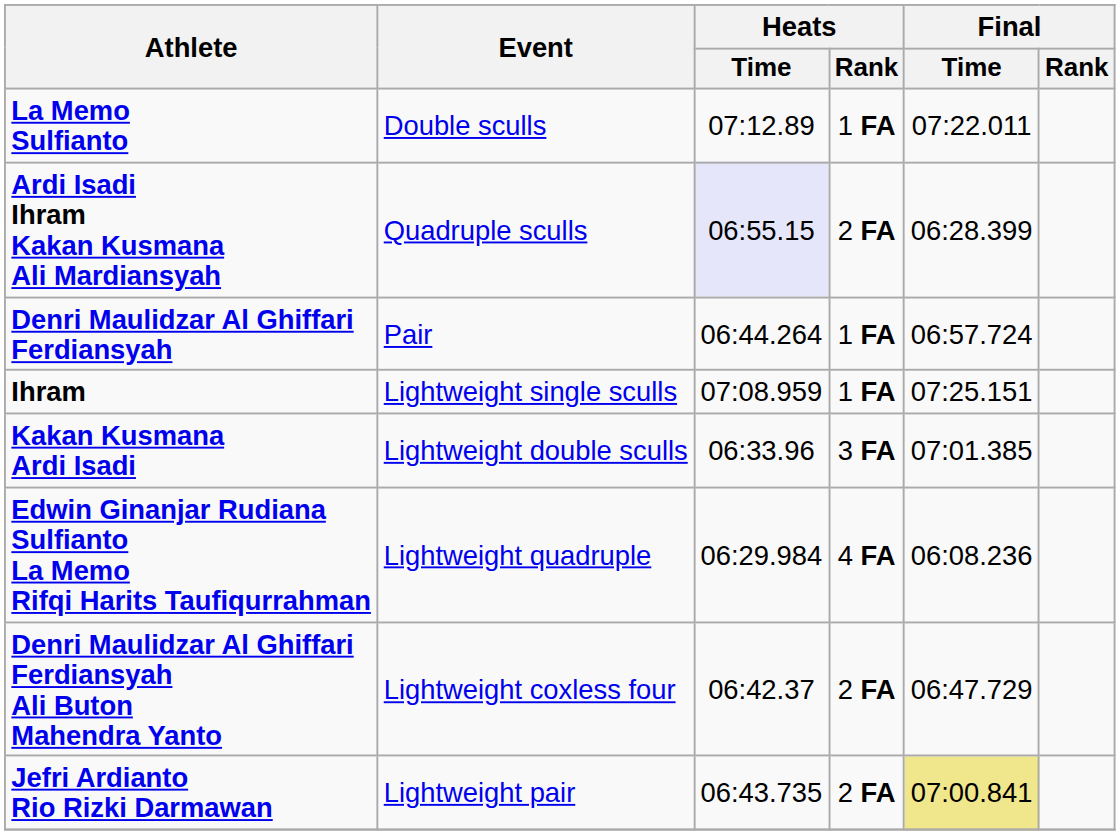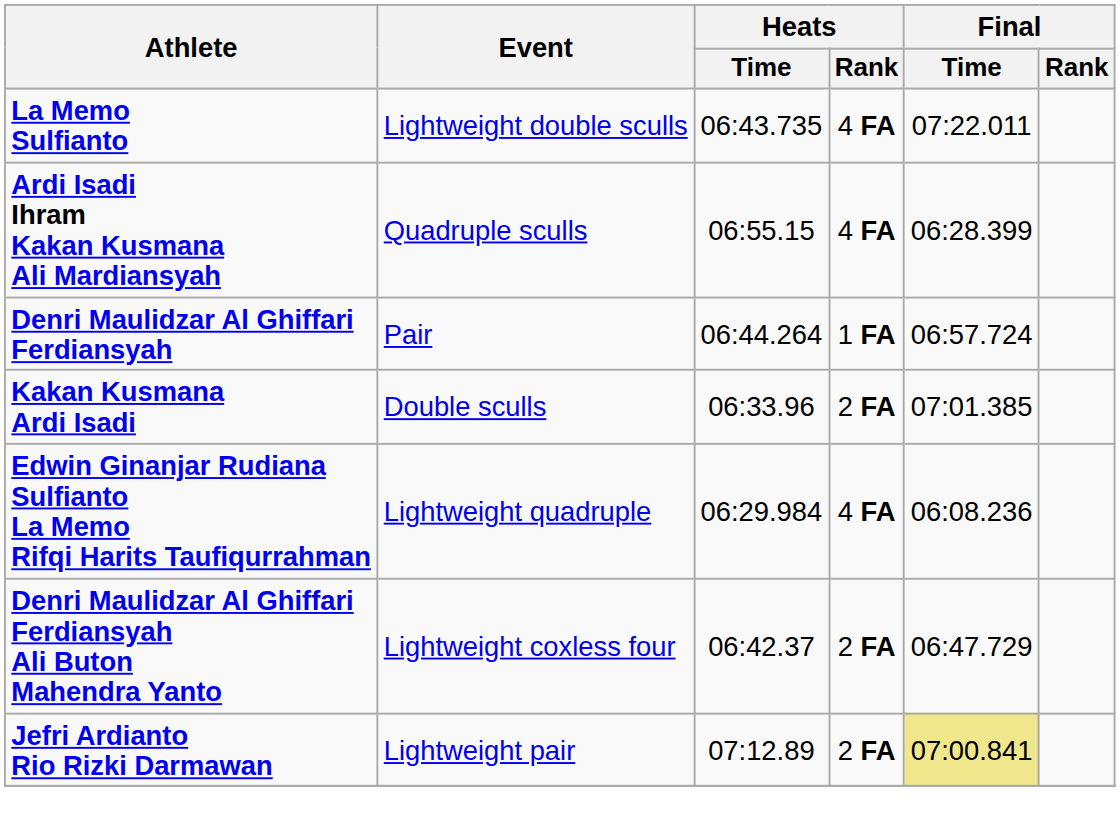 <table class=wikitable style="font-size:90%; text-align:center">
 <tr>
 <th rowspan=2>Athlete</th>
 <th rowspan=2>Event</th>
 <th colspan=2>Heats</th>
 <th colspan=2>Final</th>
 </tr>
 <tr style=font-size:95%>
 <th>Time</th>
 <th>Rank</th>
 <th>Time</th>
 <th>Rank</th>
 </tr>
 <tr>
 <td align=left><strong><a href='#'>La Memo</a><br><a href='#'>Sulfianto</a></strong></td>
-<td align=left><a href='#'>Double sculls</a></td>
-<td>07:12.89</td>
-<td>1 <strong>FA</strong></td>
+<td align=left><a href='#'>Lightweight double sculls</a></td>
+<td>06:43.735</td>
+<td>4 <strong>FA</strong></td>
 <td>07:22.011</td>
 <td></td>
 </tr>
 <tr>
 <td align=left><strong><a href='#'>Ardi Isadi</a><br>Ihram<br><a href='#'>Kakan Kusmana</a><br><a href='#'>Ali Mardiansyah</a></strong></td>
 <td align=left><a href='#'>Quadruple sculls</a></td>
-<td style="background: lavender;">06:55.15</td>
-<td>2 <strong>FA</strong></td>
+<td>06:55.15</td>
+<td>4 <strong>FA</strong></td>
 <td>06:28.399</td>
 <td></td>
 </tr>
 <tr>
 <td align=left><strong><a href='#'>Denri Maulidzar Al Ghiffari</a><br><a href='#'>Ferdiansyah</a></strong></td>
 <td align=left><a href='#'>Pair</a></td>
 <td>06:44.264</td>
 <td>1 <strong>FA</strong></td>
 <td>06:57.724</td>
 <td></td>
 </tr>
 <tr>
-<td align=left><strong>Ihram</strong></td>
-<td align=left><a href='#'>Lightweight single sculls</a></td>
-<td>07:08.959</td>
-<td>1 <strong>FA</strong></td>
-<td>07:25.151</td>
-<td></td>
-</tr>
-<tr>
 <td align=left><strong><a href='#'>Kakan Kusmana</a><br><a href='#'>Ardi Isadi</a></strong></td>
-<td align=left><a href='#'>Lightweight double sculls</a></td>
+<td align=left><a href='#'>Double sculls</a></td>
 <td>06:33.96</td>
-<td>3 <strong>FA</strong></td>
+<td>2 <strong>FA</strong></td>
 <td>07:01.385</td>
 <td></td>
 </tr>
 <tr>
 <td align=left><strong><a href='#'>Edwin Ginanjar Rudiana</a><br><a href='#'>Sulfianto</a><br><a href='#'>La Memo</a><br><a href='#'>Rifqi Harits Taufiqurrahman</a></strong></td>
 <td align=left><a href='#'>Lightweight quadruple</a></td>
 <td>06:29.984</td>
 <td>4 <strong>FA</strong></td>
 <td>06:08.236</td>
 <td></td>
 </tr>
 <tr>
 <td align=left><strong><a href='#'>Denri Maulidzar Al Ghiffari</a><br><a href='#'>Ferdiansyah</a><br><a href='#'>Ali Buton</a><br><a href='#'>Mahendra Yanto</a></strong></td>
 <td align=left><a href='#'>Lightweight coxless four</a></td>
 <td>06:42.37</td>
 <td>2 <strong>FA</strong></td>
 <td>06:47.729</td>
 <td></td>
 </tr>
 <tr>
 <td align=left><strong><a href='#'>Jefri Ardianto</a><br><a href='#'>Rio Rizki Darmawan</a></strong></td>
 <td align=left><a href='#'>Lightweight pair</a></td>
-<td>06:43.735</td>
+<td>07:12.89</td>
 <td>2 <strong>FA</strong></td>
 <td style="background: khaki;">07:00.841</td>
 <td></td>
 </tr>
 <tr>
 </tr>
 </table>
